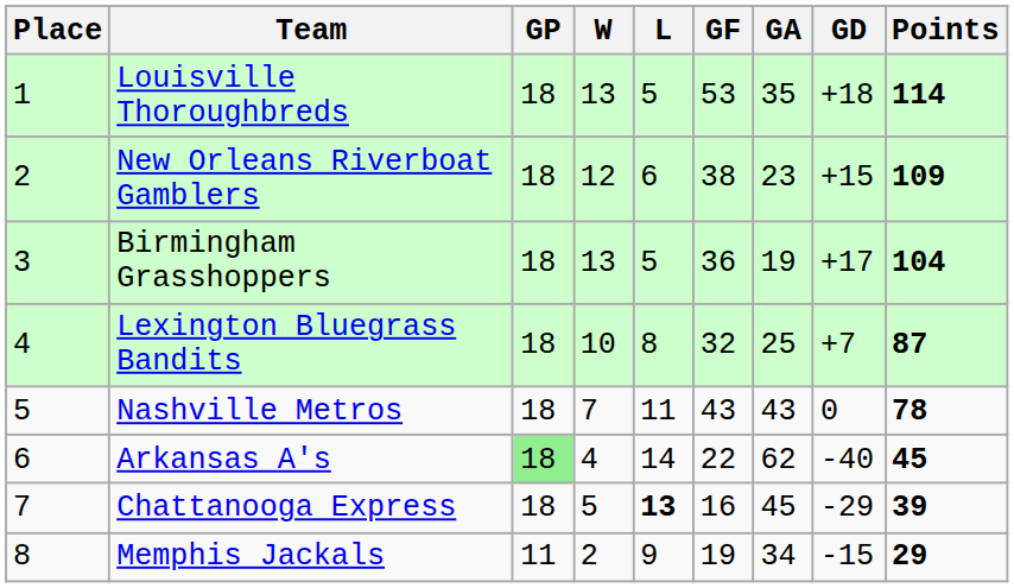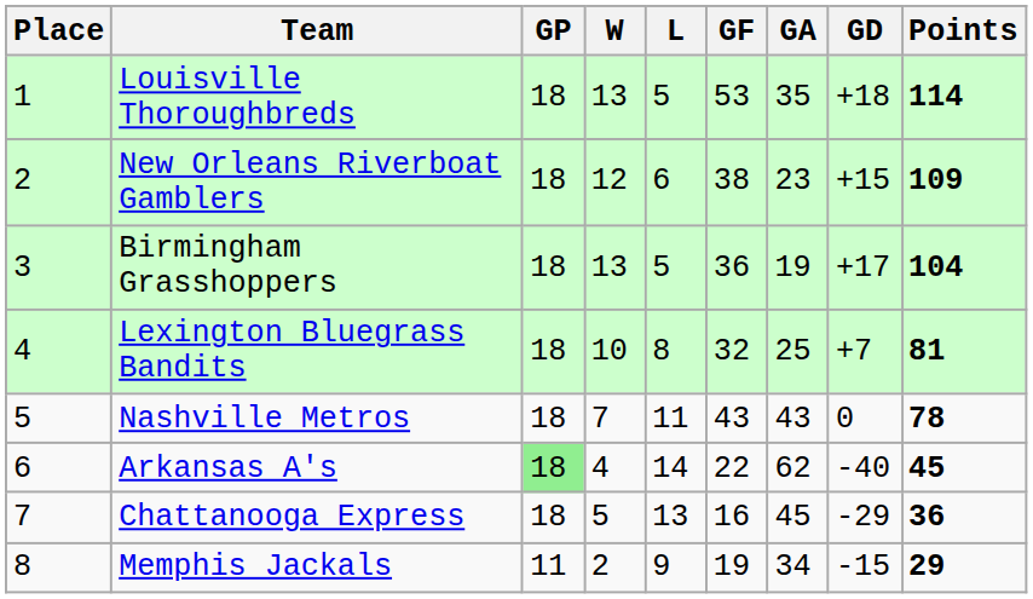 <table class="wikitable">
 <tr>
 <th>Place</th>
 <th width="170">Team</th>
 <th width="20">GP</th>
 <th width="20">W</th>
 <th width="20">L</th>
 <th width="20">GF</th>
 <th width="20">GA</th>
 <th width="25">GD</th>
 <th>Points</th>
 </tr>
 <tr bgcolor=#ccffcc>
 <td>1</td>
 <td><a href='#'>Louisville Thoroughbreds</a></td>
 <td>18</td>
 <td>13</td>
 <td>5</td>
 <td>53</td>
 <td>35</td>
 <td>+18</td>
 <td><strong>114</strong></td>
 </tr>
 <tr bgcolor=#ccffcc>
 <td>2</td>
 <td><a href='#'>New Orleans Riverboat Gamblers</a></td>
 <td>18</td>
 <td>12</td>
 <td>6</td>
 <td>38</td>
 <td>23</td>
 <td>+15</td>
 <td><strong>109</strong></td>
 </tr>
 <tr bgcolor=#ccffcc>
 <td>3</td>
 <td>Birmingham Grasshoppers</td>
 <td>18</td>
 <td>13</td>
 <td>5</td>
 <td>36</td>
 <td>19</td>
 <td>+17</td>
 <td><strong>104</strong></td>
 </tr>
 <tr bgcolor=#ccffcc>
 <td>4</td>
 <td><a href='#'>Lexington Bluegrass Bandits</a></td>
 <td>18</td>
 <td>10</td>
 <td>8</td>
 <td>32</td>
 <td>25</td>
 <td>+7</td>
-<td><strong>87</strong></td>
+<td><strong>81</strong></td>
 </tr>
 <tr>
 <td>5</td>
 <td><a href='#'>Nashville Metros</a></td>
 <td>18</td>
 <td>7</td>
 <td>11</td>
 <td>43</td>
 <td>43</td>
 <td>0</td>
 <td><strong>78</strong></td>
 </tr>
 <tr>
 <td>6</td>
 <td><a href='#'>Arkansas A's</a></td>
 <td style="background: lightgreen;">18</td>
 <td>4</td>
 <td>14</td>
 <td>22</td>
 <td>62</td>
 <td>-40</td>
 <td><strong>45</strong></td>
 </tr>
 <tr>
 <td>7</td>
 <td><a href='#'>Chattanooga Express</a></td>
 <td>18</td>
 <td>5</td>
-<td><strong>13</strong></td>
+<td>13</td>
 <td>16</td>
 <td>45</td>
 <td>-29</td>
-<td><strong>39</strong></td>
+<td><strong>36</strong></td>
 </tr>
 <tr>
 <td>8</td>
 <td><a href='#'>Memphis Jackals</a></td>
 <td>11</td>
 <td>2</td>
 <td>9</td>
 <td>19</td>
 <td>34</td>
 <td>-15</td>
 <td><strong>29</strong></td>
 </tr>
 </table>
